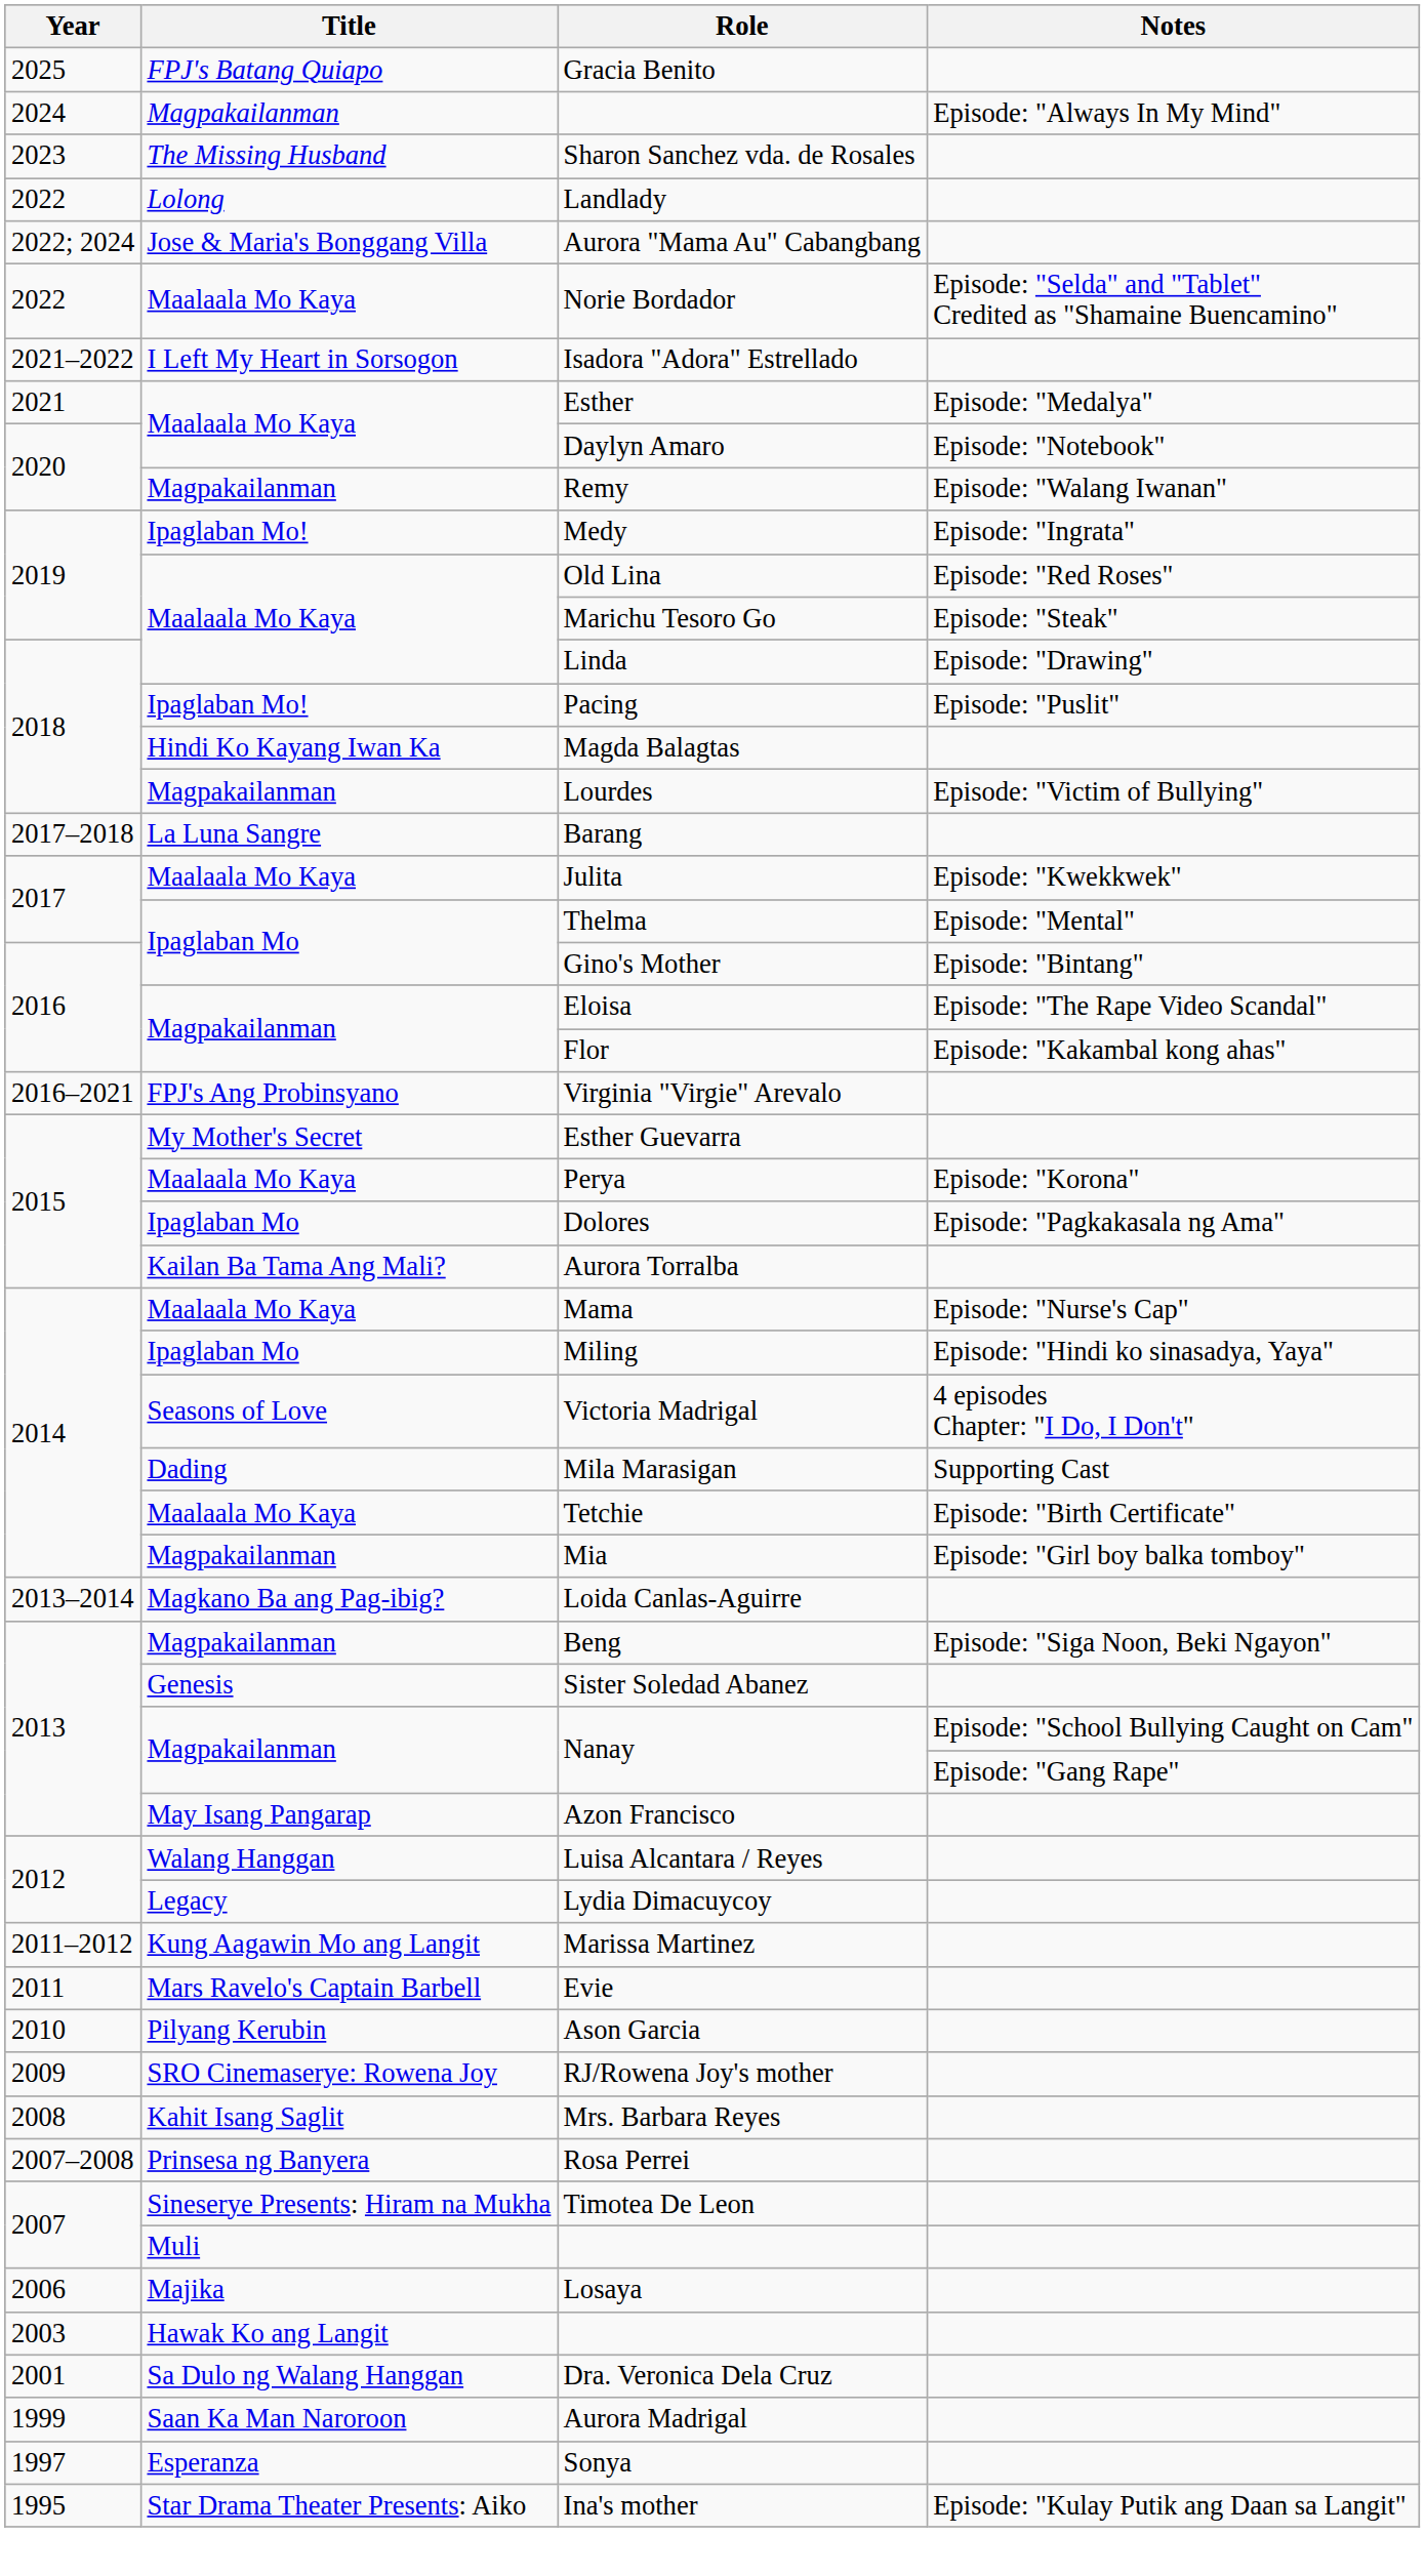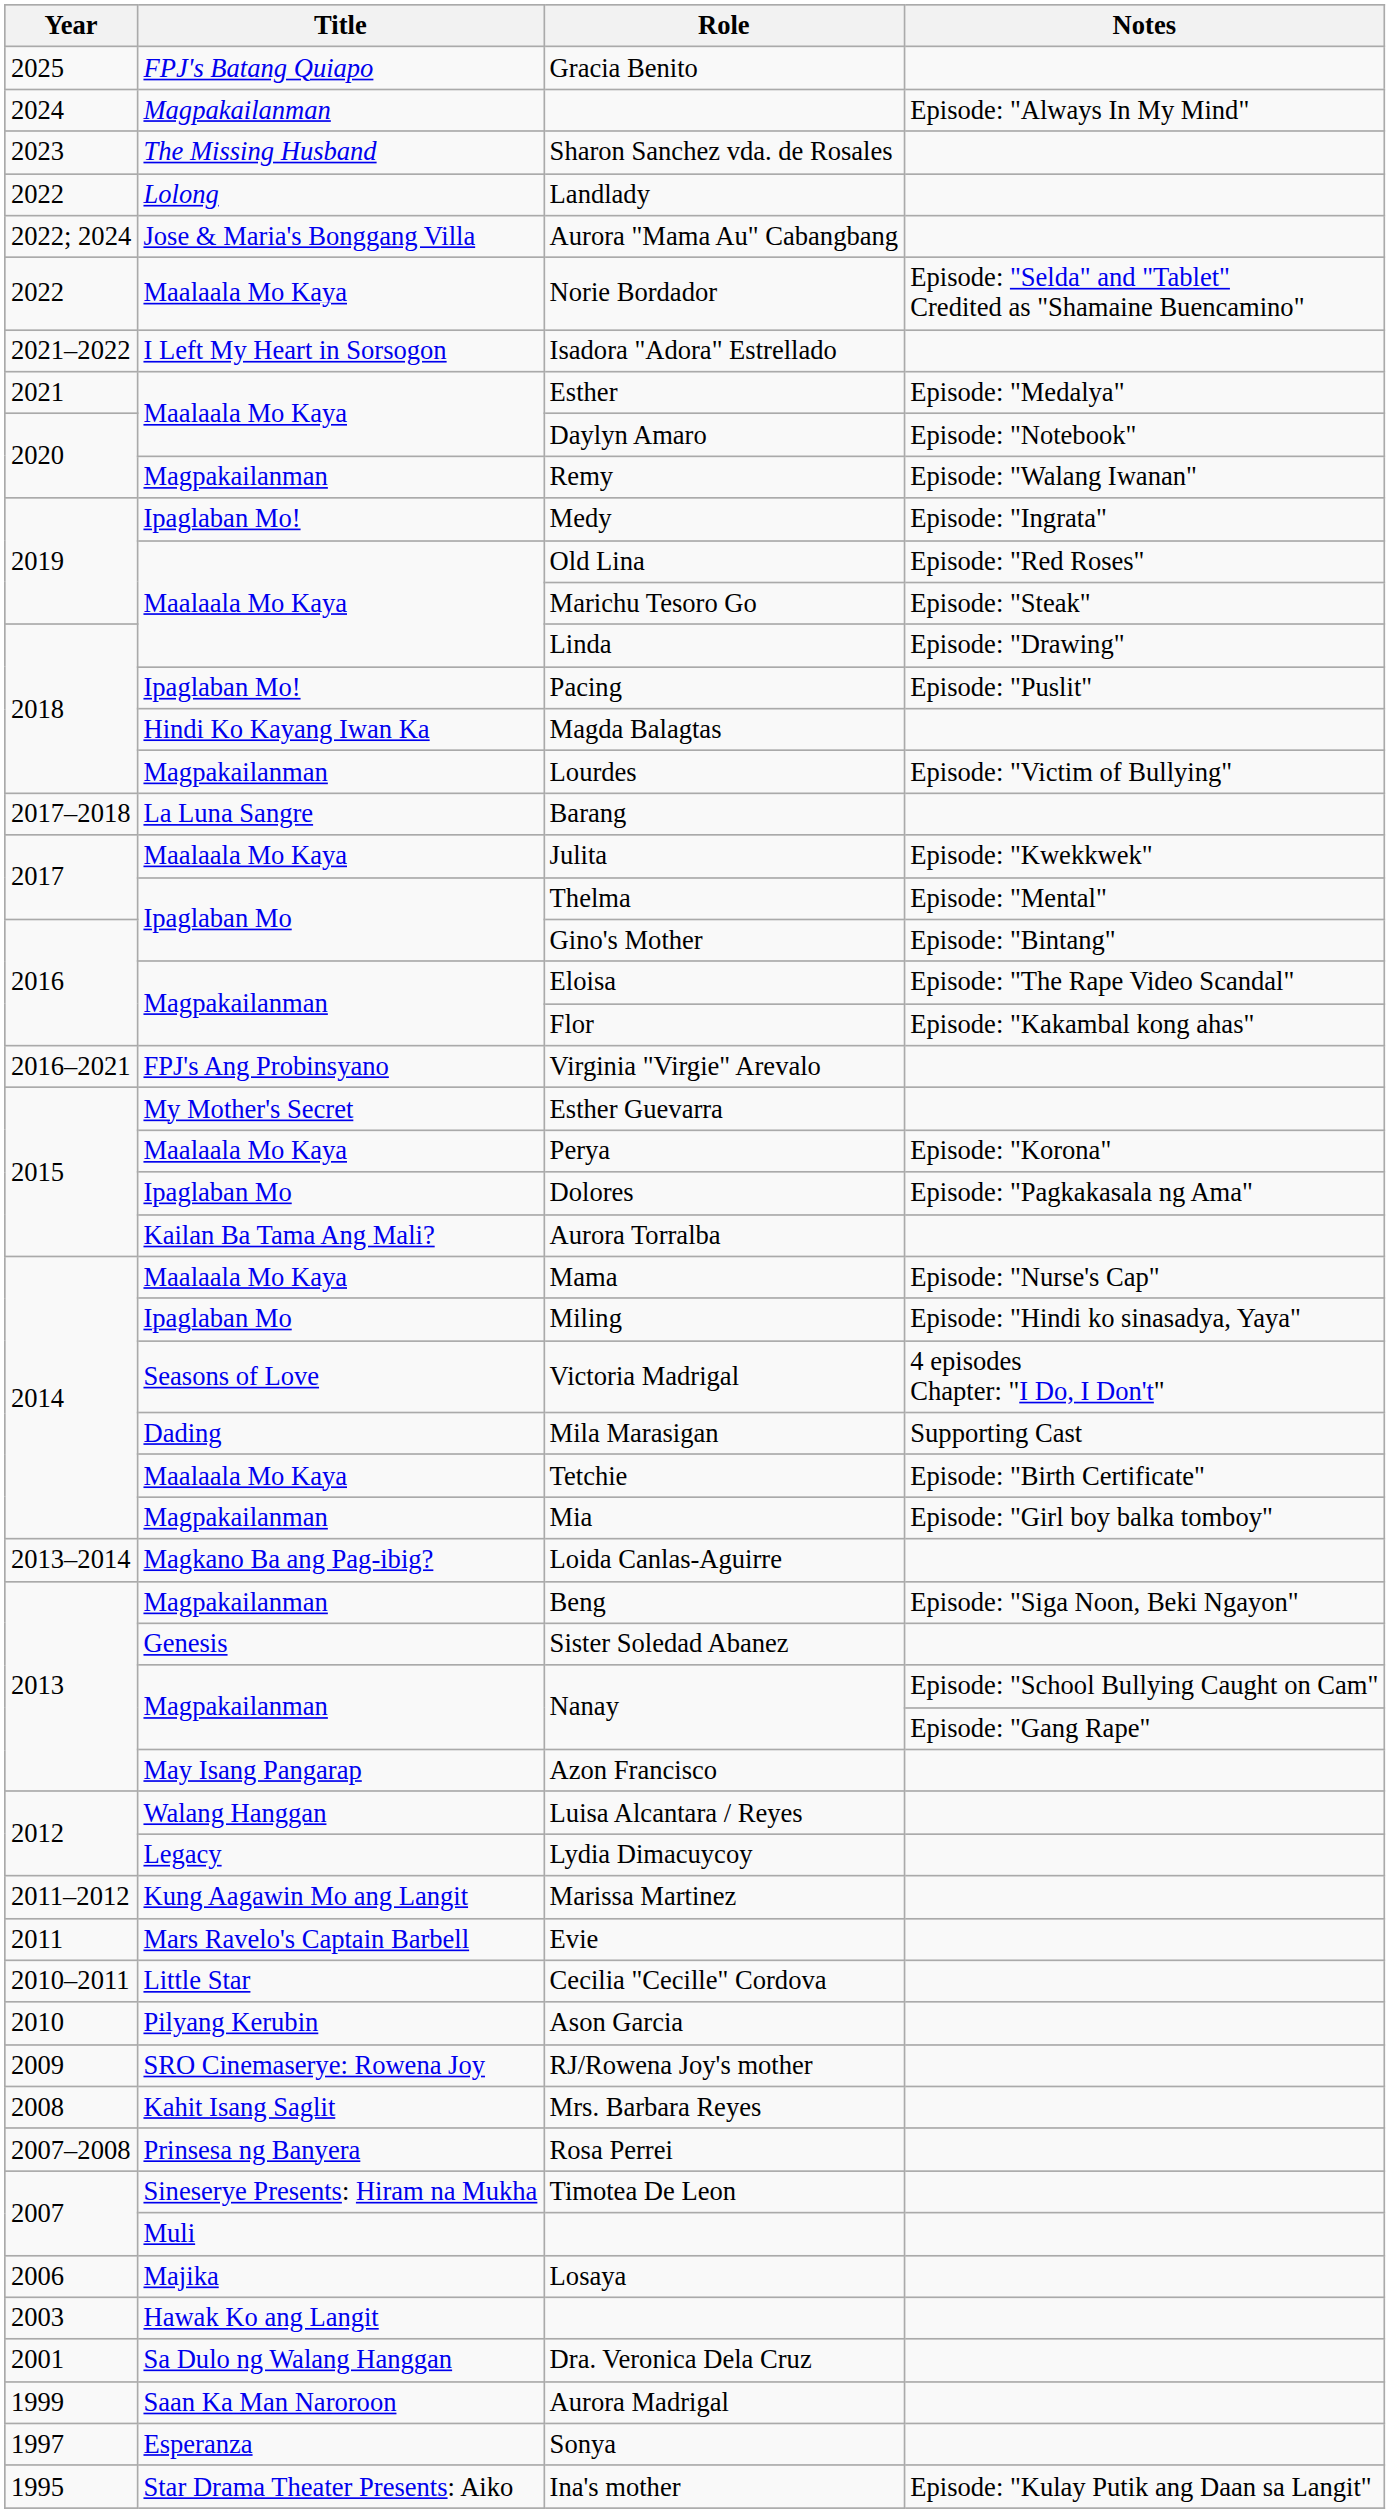 <table class="wikitable">
 <tr>
 <th>Year</th>
 <th>Title</th>
 <th>Role</th>
 <th>Notes</th>
 </tr>
 <tr>
 <td>2025</td>
 <td><em><a href='#'>FPJ's Batang Quiapo</a></em></td>
 <td>Gracia Benito</td>
 </tr>
 <tr>
 <td>2024</td>
 <td><em><a href='#'>Magpakailanman</a></em></td>
 <td></td>
 <td>Episode: "Always In My Mind"</td>
 </tr>
 <tr>
 <td>2023</td>
 <td><em><a href='#'>The Missing Husband</a></em></td>
 <td>Sharon Sanchez vda. de Rosales</td>
 <td></td>
 </tr>
 <tr>
 <td>2022</td>
 <td><em><a href='#'>Lolong</a></td>
 <td>Landlady</td>
 <td></td>
 </tr>
 <tr>
 <td>2022; 2024</td>
 <td></em><a href='#'>Jose & Maria's Bonggang Villa</a><em></td>
 <td>Aurora "Mama Au" Cabangbang</td>
 <td></td>
 </tr>
 <tr>
 <td>2022</td>
 <td></em><a href='#'>Maalaala Mo Kaya</a><em></td>
 <td>Norie Bordador</td>
 <td>Episode: <a href='#'>"Selda" and "Tablet"</a><br> Credited as "Shamaine Buencamino"</td>
 </tr>
 <tr>
 <td>2021–2022</td>
 <td></em><a href='#'>I Left My Heart in Sorsogon</a><em></td>
 <td>Isadora "Adora" Estrellado</td>
 <td></td>
 </tr>
 <tr>
 <td>2021</td>
 <td rowspan="2"></em><a href='#'>Maalaala Mo Kaya</a><em></td>
 <td>Esther</td>
 <td>Episode: "Medalya"</td>
 </tr>
 <tr>
 <td rowspan="2">2020</td>
 <td>Daylyn Amaro</td>
 <td>Episode: "Notebook"</td>
 </tr>
 <tr>
 <td></em><a href='#'>Magpakailanman</a><em></td>
 <td>Remy</td>
 <td>Episode: "Walang Iwanan"</td>
 </tr>
 <tr>
 <td rowspan="3">2019</td>
 <td></em><a href='#'>Ipaglaban Mo!</a><em></td>
 <td>Medy</td>
 <td>Episode: "Ingrata"</td>
 </tr>
 <tr>
 <td rowspan="3"></em><a href='#'>Maalaala Mo Kaya</a><em></td>
 <td>Old Lina</td>
 <td>Episode: "Red Roses"</td>
 </tr>
 <tr>
 <td>Marichu Tesoro Go</td>
 <td>Episode: "Steak"</td>
 </tr>
 <tr>
 <td rowspan="4">2018</td>
 <td>Linda</td>
 <td>Episode: "Drawing"</td>
 </tr>
 <tr>
 <td></em><a href='#'>Ipaglaban Mo!</a><em></td>
 <td>Pacing</td>
 <td>Episode: "Puslit"</td>
 </tr>
 <tr>
 <td></em><a href='#'>Hindi Ko Kayang Iwan Ka</a><em></td>
 <td>Magda Balagtas</td>
 <td></td>
 </tr>
 <tr>
 <td></em><a href='#'>Magpakailanman</a><em></td>
 <td>Lourdes</td>
 <td>Episode: "Victim of Bullying"</td>
 </tr>
 <tr>
 <td>2017–2018</td>
 <td></em><a href='#'>La Luna Sangre</a><em></td>
 <td>Barang</td>
 <td></td>
 </tr>
 <tr>
 <td rowspan="2">2017</td>
 <td></em><a href='#'>Maalaala Mo Kaya</a><em></td>
 <td>Julita</td>
 <td>Episode: "Kwekkwek"</td>
 </tr>
 <tr>
 <td rowspan="2"></em><a href='#'>Ipaglaban Mo</a><em></td>
 <td>Thelma</td>
 <td>Episode: "Mental"</td>
 </tr>
 <tr>
 <td rowspan="3">2016</td>
 <td>Gino's Mother</td>
 <td>Episode: "Bintang"</td>
 </tr>
 <tr>
 <td rowspan="2"></em><a href='#'>Magpakailanman</a><em></td>
 <td>Eloisa</td>
 <td>Episode: "The Rape Video Scandal"</td>
 </tr>
 <tr>
 <td>Flor</td>
 <td>Episode: "Kakambal kong ahas"</td>
 </tr>
 <tr>
 <td>2016–2021</td>
 <td></em><a href='#'>FPJ's Ang Probinsyano</a><em></td>
 <td>Virginia "Virgie" Arevalo</td>
 <td></td>
 </tr>
 <tr>
 <td rowspan="4">2015</td>
 <td></em><a href='#'>My Mother's Secret</a><em></td>
 <td>Esther Guevarra</td>
 <td></td>
 </tr>
 <tr>
 <td></em><a href='#'>Maalaala Mo Kaya</a><em></td>
 <td>Perya</td>
 <td>Episode: "Korona"</td>
 </tr>
 <tr>
 <td></em><a href='#'>Ipaglaban Mo</a><em></td>
 <td>Dolores</td>
 <td>Episode: "Pagkakasala ng Ama"</td>
 </tr>
 <tr>
 <td></em><a href='#'>Kailan Ba Tama Ang Mali?</a><em></td>
 <td>Aurora Torralba</td>
 <td></td>
 </tr>
 <tr>
 <td rowspan="6">2014</td>
 <td></em><a href='#'>Maalaala Mo Kaya</a><em></td>
 <td>Mama</td>
 <td>Episode: "Nurse's Cap"</td>
 </tr>
 <tr>
 <td></em><a href='#'>Ipaglaban Mo</a><em></td>
 <td>Miling</td>
 <td>Episode: "Hindi ko sinasadya, Yaya"</td>
 </tr>
 <tr>
 <td></em><a href='#'>Seasons of Love</a><em></td>
 <td>Victoria Madrigal</td>
 <td>4 episodes<br>Chapter: "<a href='#'>I Do, I Don't</a>"</td>
 </tr>
 <tr>
 <td></em><a href='#'>Dading</a><em></td>
 <td>Mila Marasigan</td>
 <td>Supporting Cast</td>
 </tr>
 <tr>
 <td></em><a href='#'>Maalaala Mo Kaya</a><em></td>
 <td>Tetchie</td>
 <td>Episode: "Birth Certificate"</td>
 </tr>
 <tr>
 <td></em><a href='#'>Magpakailanman</a><em></td>
 <td>Mia</td>
 <td>Episode: "Girl boy balka tomboy"</td>
 </tr>
 <tr>
 <td>2013–2014</td>
 <td></em><a href='#'>Magkano Ba ang Pag-ibig?</a><em></td>
 <td>Loida Canlas-Aguirre</td>
 <td></td>
 </tr>
 <tr>
 <td rowspan="5">2013</td>
 <td></em><a href='#'>Magpakailanman</a><em></td>
 <td>Beng</td>
 <td>Episode: "Siga Noon, Beki Ngayon"</td>
 </tr>
 <tr>
 <td></em><a href='#'>Genesis</a><em></td>
 <td>Sister Soledad Abanez</td>
 <td></td>
 </tr>
 <tr>
 <td rowspan="2"></em><a href='#'>Magpakailanman</a><em></td>
 <td rowspan="2">Nanay</td>
 <td>Episode: "School Bullying Caught on Cam"</td>
 </tr>
 <tr>
 <td>Episode: "Gang Rape"</td>
 </tr>
 <tr>
 <td></em><a href='#'>May Isang Pangarap</a><em></td>
 <td>Azon Francisco</td>
 <td></td>
 </tr>
 <tr>
 <td rowspan="2">2012</td>
 <td></em><a href='#'>Walang Hanggan</a><em></td>
 <td>Luisa Alcantara / Reyes</td>
 <td></td>
 </tr>
 <tr>
 <td></em><a href='#'>Legacy</a><em></td>
 <td>Lydia Dimacuycoy</td>
 <td></td>
 </tr>
 <tr>
 <td>2011–2012</td>
 <td></em><a href='#'>Kung Aagawin Mo ang Langit</a><em></td>
 <td>Marissa Martinez</td>
 <td></td>
 </tr>
 <tr>
 <td>2011</td>
 <td></em><a href='#'>Mars Ravelo's Captain Barbell</a><em></td>
 <td>Evie</td>
 <td></td>
 </tr>
 <tr>
+<td>2010–2011</td>
+<td></em><a href='#'>Little Star</a><em></td>
+<td>Cecilia "Cecille" Cordova</td>
+<td></td>
+</tr>
+<tr>
 <td>2010</td>
 <td></em><a href='#'>Pilyang Kerubin</a><em></td>
 <td>Ason Garcia</td>
 <td></td>
 </tr>
 <tr>
 <td>2009</td>
 <td></em><a href='#'>SRO Cinemaserye: Rowena Joy</a><em></td>
 <td>RJ/Rowena Joy's mother</td>
 <td></td>
 </tr>
 <tr>
 <td>2008</td>
 <td></em><a href='#'>Kahit Isang Saglit</a><em></td>
 <td>Mrs. Barbara Reyes</td>
 <td></td>
 </tr>
 <tr>
 <td>2007–2008</td>
 <td></em><a href='#'>Prinsesa ng Banyera</a><em></td>
 <td>Rosa Perrei</td>
 <td></td>
 </tr>
 <tr>
 <td rowspan="2">2007</td>
 <td></em><a href='#'>Sineserye Presents</a>: <a href='#'> Hiram na Mukha</a><em></td>
 <td>Timotea De Leon</td>
 <td></td>
 </tr>
 <tr>
 <td></em><a href='#'>Muli</a><em></td>
 <td></td>
 <td></td>
 </tr>
 <tr>
 <td>2006</td>
 <td></em><a href='#'>Majika</a><em></td>
 <td>Losaya</td>
 <td></td>
 </tr>
 <tr>
 <td>2003</td>
 <td></em><a href='#'>Hawak Ko ang Langit</a><em></td>
 <td></td>
 <td></td>
 </tr>
 <tr>
 <td>2001</td>
 <td></em><a href='#'>Sa Dulo ng Walang Hanggan</a><em></td>
 <td>Dra. Veronica Dela Cruz</td>
 <td></td>
 </tr>
 <tr>
 <td>1999</td>
 <td></em><a href='#'>Saan Ka Man Naroroon</a><em></td>
 <td>Aurora Madrigal</td>
 <td></td>
 </tr>
 <tr>
 <td>1997</td>
 <td></em><a href='#'>Esperanza</a><em></td>
 <td>Sonya</td>
 <td></td>
 </tr>
 <tr>
 <td>1995</td>
 <td></em><a href='#'>Star Drama Theater Presents</a>: Aiko<em></td>
 <td>Ina's mother</td>
 <td>Episode: "Kulay Putik ang Daan sa Langit"</td>
 </tr>
 </table>
